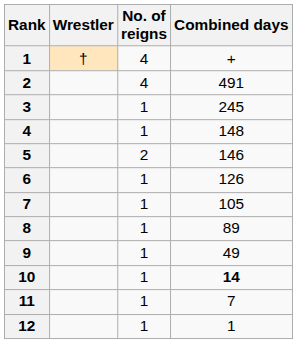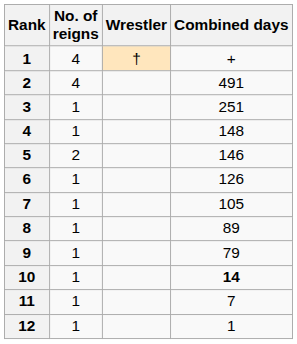 <table class="wikitable sortable" style="text-align: center">
 <tr>
 <th>Rank</th>
+<th>No. of<br>reigns</th>
 <th>Wrestler</th>
-<th>No. of<br>reigns</th>
 <th>Combined days</th>
 </tr>
 <tr>
 <th>1</th>
+<td>4</td>
 <td style="background:#ffe6bd;"> †</td>
-<td>4</td>
 <td>+</td>
 </tr>
 <tr>
 <th>2</th>
+<td>4</td>
 <td></td>
-<td>4</td>
 <td>491</td>
 </tr>
 <tr>
 <th>3</th>
+<td>1</td>
 <td></td>
-<td>1</td>
-<td>245</td>
+<td>251</td>
 </tr>
 <tr>
 <th>4</th>
+<td>1</td>
 <td></td>
-<td>1</td>
 <td>148</td>
 </tr>
 <tr>
 <th>5</th>
+<td>2</td>
 <td></td>
-<td>2</td>
 <td>146</td>
 </tr>
 <tr>
 <th>6</th>
+<td>1</td>
 <td></td>
-<td>1</td>
 <td>126</td>
 </tr>
 <tr>
 <th>7</th>
+<td>1</td>
 <td></td>
-<td>1</td>
 <td>105</td>
 </tr>
 <tr>
 <th>8</th>
+<td>1</td>
 <td></td>
-<td>1</td>
 <td>89</td>
 </tr>
 <tr>
 <th>9</th>
+<td>1</td>
 <td></td>
-<td>1</td>
-<td>49</td>
+<td>79</td>
 </tr>
 <tr>
 <th>10</th>
+<td>1</td>
 <td></td>
-<td>1</td>
 <td><strong>14</strong></td>
 </tr>
 <tr>
 <th>11</th>
+<td>1</td>
 <td></td>
-<td>1</td>
 <td>7</td>
 </tr>
 <tr>
 <th>12</th>
+<td>1</td>
 <td></td>
-<td>1</td>
 <td>1</td>
 </tr>
 </table>
